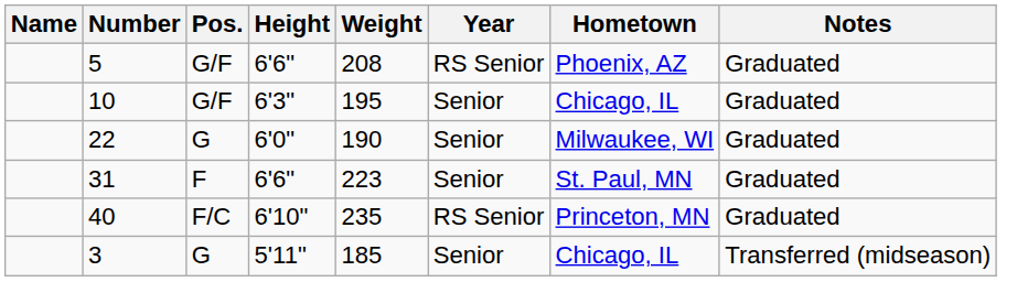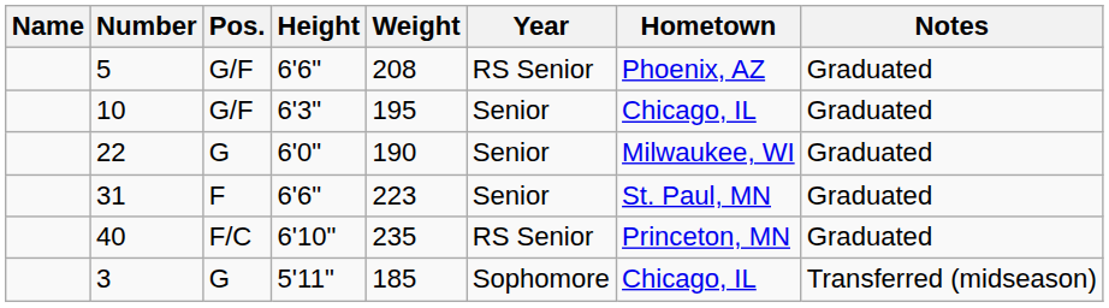 <table class="wikitable sortable" border="1">
 <tr>
 <th>Name</th>
 <th>Number</th>
 <th>Pos.</th>
 <th>Height</th>
 <th>Weight</th>
 <th>Year</th>
 <th>Hometown</th>
 <th class="unsortable">Notes</th>
 </tr>
 <tr>
 <td></td>
 <td>5</td>
 <td>G/F</td>
 <td>6'6"</td>
 <td>208</td>
 <td>RS Senior</td>
 <td><a href='#'>Phoenix, AZ</a></td>
 <td>Graduated</td>
 </tr>
 <tr>
 <td></td>
 <td>10</td>
 <td>G/F</td>
 <td>6'3"</td>
 <td>195</td>
 <td>Senior</td>
 <td><a href='#'>Chicago, IL</a></td>
 <td>Graduated</td>
 </tr>
 <tr>
 <td></td>
 <td>22</td>
 <td>G</td>
 <td>6'0"</td>
 <td>190</td>
 <td>Senior</td>
 <td><a href='#'>Milwaukee, WI</a></td>
 <td>Graduated</td>
 </tr>
 <tr>
 <td></td>
 <td>31</td>
 <td>F</td>
 <td>6'6"</td>
 <td>223</td>
 <td>Senior</td>
 <td><a href='#'>St. Paul, MN</a></td>
 <td>Graduated</td>
 </tr>
 <tr>
 <td></td>
 <td>40</td>
 <td>F/C</td>
 <td>6'10"</td>
 <td>235</td>
 <td>RS Senior</td>
 <td><a href='#'>Princeton, MN</a></td>
 <td>Graduated</td>
 </tr>
 <tr>
 <td></td>
 <td>3</td>
 <td>G</td>
 <td>5'11"</td>
 <td>185</td>
-<td>Senior</td>
+<td>Sophomore</td>
 <td><a href='#'>Chicago, IL</a></td>
 <td>Transferred (midseason)</td>
 </tr>
 </table>
